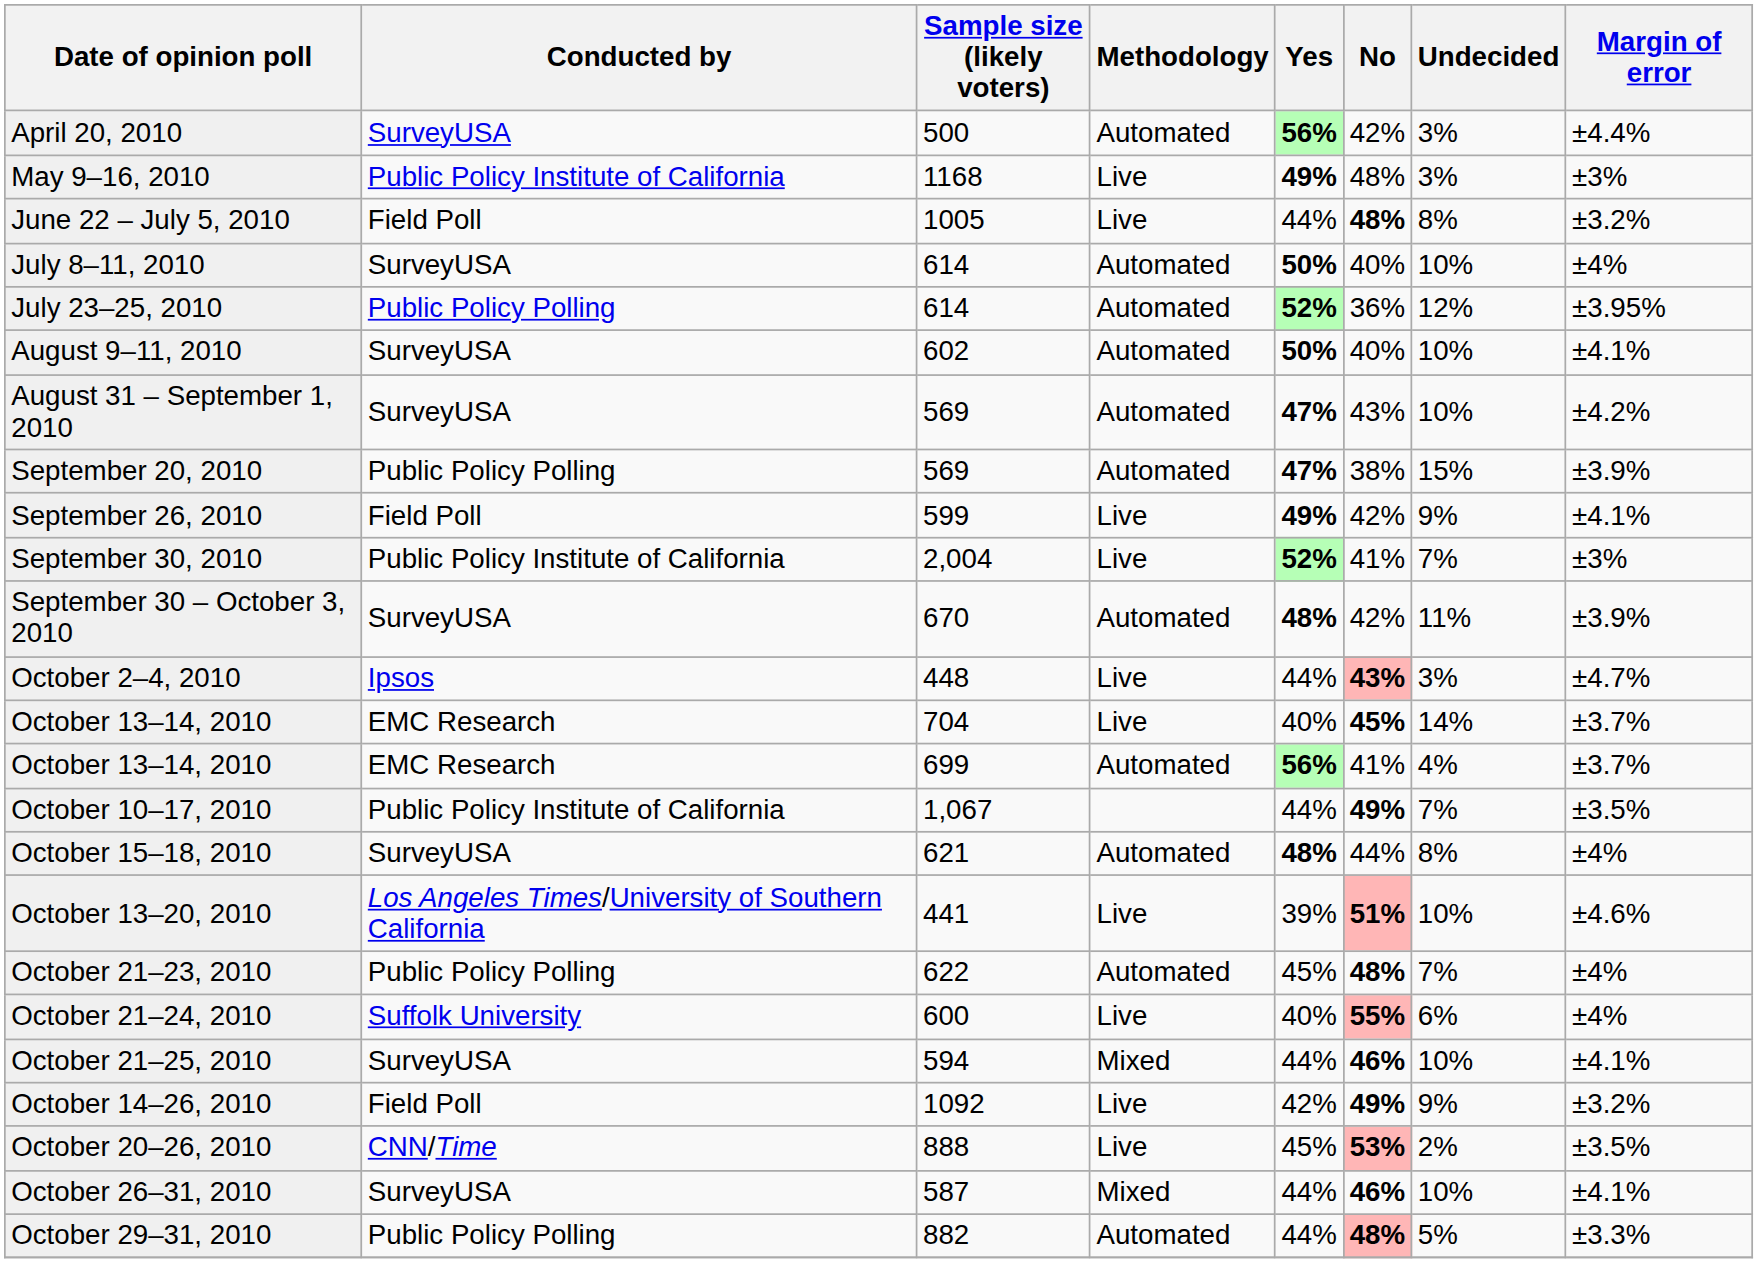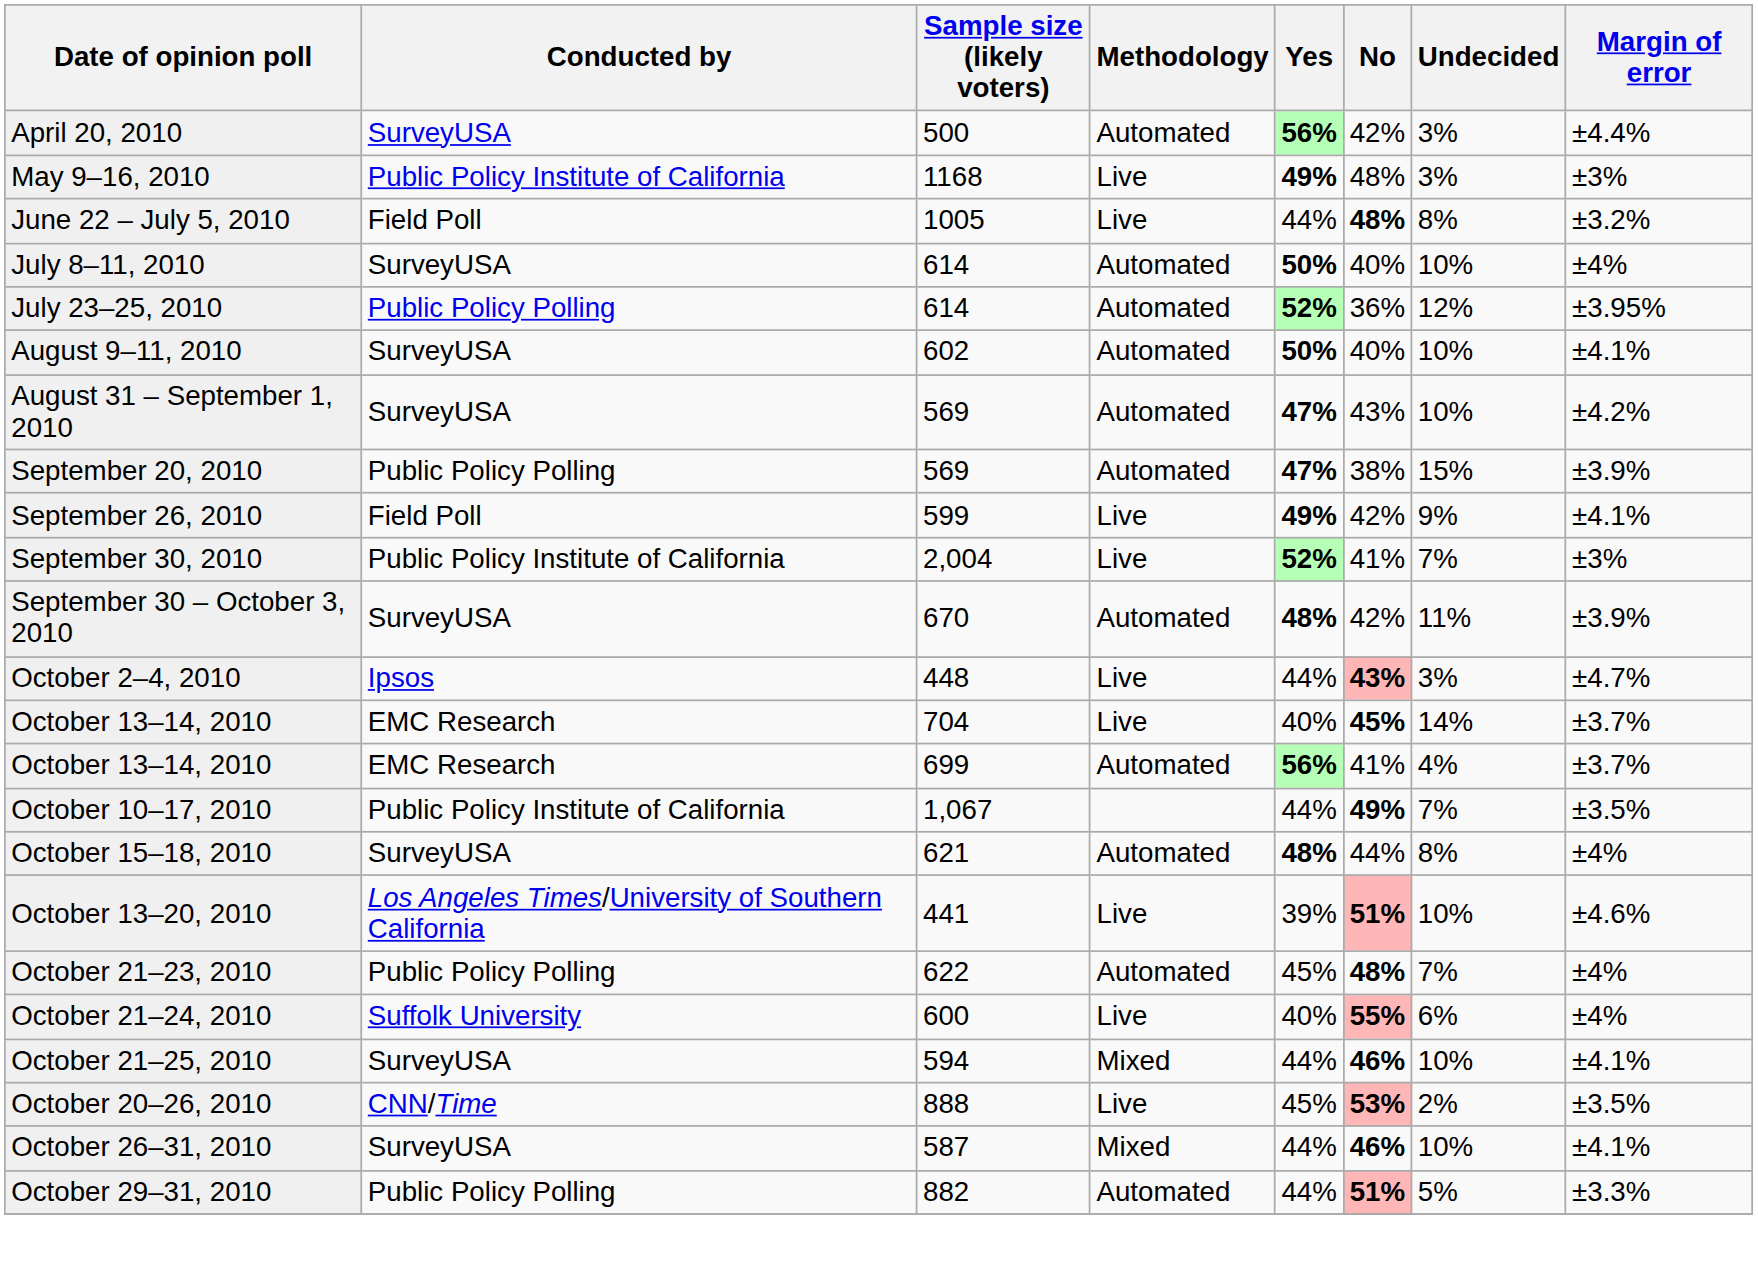 <table class="wikitable" style="width:80%">
 <tr>
 <th>Date of opinion poll</th>
 <th>Conducted by</th>
 <th><a href='#'>Sample size</a><br>(likely voters)</th>
 <th>Methodology</th>
 <th>Yes</th>
 <th>No</th>
 <th>Undecided</th>
 <th><a href='#'>Margin of error</a></th>
 </tr>
 <tr>
 <td style="background:#f0f0f0;">April 20, 2010</td>
 <td><a href='#'>SurveyUSA</a></td>
 <td>500</td>
 <td>Automated</td>
 <td style="background:#b6ffb6;"><strong>56%</strong></td>
 <td>42%</td>
 <td>3%</td>
 <td>±4.4%</td>
 </tr>
 <tr>
 <td style="background:#f0f0f0;">May 9–16, 2010</td>
 <td><a href='#'>Public Policy Institute of California</a></td>
 <td>1168</td>
 <td>Live</td>
 <td><strong>49%</strong></td>
 <td>48%</td>
 <td>3%</td>
 <td>±3%</td>
 </tr>
 <tr>
 <td style="background:#f0f0f0;">June 22 – July 5, 2010</td>
 <td>Field Poll</td>
 <td>1005</td>
 <td>Live</td>
 <td>44%</td>
 <td><strong>48%</strong></td>
 <td>8%</td>
 <td>±3.2%</td>
 </tr>
 <tr>
 <td style="background:#f0f0f0;">July 8–11, 2010</td>
 <td>SurveyUSA</td>
 <td>614</td>
 <td>Automated</td>
 <td><strong>50%</strong></td>
 <td>40%</td>
 <td>10%</td>
 <td>±4%</td>
 </tr>
 <tr>
 <td style="background:#f0f0f0;">July 23–25, 2010</td>
 <td><a href='#'>Public Policy Polling</a></td>
 <td>614</td>
 <td>Automated</td>
 <td style="background:#b6ffb6;"><strong>52%</strong></td>
 <td>36%</td>
 <td>12%</td>
 <td>±3.95%</td>
 </tr>
 <tr>
 <td style="background:#f0f0f0;">August 9–11, 2010</td>
 <td>SurveyUSA</td>
 <td>602</td>
 <td>Automated</td>
 <td><strong>50%</strong></td>
 <td>40%</td>
 <td>10%</td>
 <td>±4.1%</td>
 </tr>
 <tr>
 <td style="background:#f0f0f0;">August 31 – September 1, 2010</td>
 <td>SurveyUSA</td>
 <td>569</td>
 <td>Automated</td>
 <td><strong>47%</strong></td>
 <td>43%</td>
 <td>10%</td>
 <td>±4.2%</td>
 </tr>
 <tr>
 <td style="background:#f0f0f0;">September 20, 2010</td>
 <td>Public Policy Polling</td>
 <td>569</td>
 <td>Automated</td>
 <td><strong>47%</strong></td>
 <td>38%</td>
 <td>15%</td>
 <td>±3.9%</td>
 </tr>
 <tr>
 <td style="background:#f0f0f0;">September 26, 2010</td>
 <td>Field Poll</td>
 <td>599</td>
 <td>Live</td>
 <td><strong>49%</strong></td>
 <td>42%</td>
 <td>9%</td>
 <td>±4.1%</td>
 </tr>
 <tr>
 <td style="background:#f0f0f0;">September 30, 2010</td>
 <td>Public Policy Institute of California</td>
 <td>2,004</td>
 <td>Live</td>
 <td style="background:#b6ffb6;"><strong>52%</strong></td>
 <td>41%</td>
 <td>7%</td>
 <td>±3%</td>
 </tr>
 <tr>
 <td style="background:#f0f0f0;">September 30 – October 3, 2010</td>
 <td>SurveyUSA</td>
 <td>670</td>
 <td>Automated</td>
 <td><strong>48%</strong></td>
 <td>42%</td>
 <td>11%</td>
 <td>±3.9%</td>
 </tr>
 <tr>
 <td style="background:#f0f0f0;">October 2–4, 2010</td>
 <td><a href='#'>Ipsos</a></td>
 <td>448</td>
 <td>Live</td>
 <td>44%</td>
 <td style="background:#ffb6b6;"><strong>43%</strong></td>
 <td>3%</td>
 <td>±4.7%</td>
 </tr>
 <tr>
 <td style="background:#f0f0f0;">October 13–14, 2010</td>
 <td>EMC Research</td>
 <td>704</td>
 <td>Live</td>
 <td>40%</td>
 <td><strong>45%</strong></td>
 <td>14%</td>
 <td>±3.7%</td>
 </tr>
 <tr>
 <td style="background:#f0f0f0;">October 13–14, 2010</td>
 <td>EMC Research</td>
 <td>699</td>
 <td>Automated</td>
 <td style="background:#b6ffb6;"><strong>56%</strong></td>
 <td>41%</td>
 <td>4%</td>
 <td>±3.7%</td>
 </tr>
 <tr>
 <td style="background:#f0f0f0;">October 10–17, 2010</td>
 <td>Public Policy Institute of California</td>
 <td>1,067</td>
 <td></td>
 <td>44%</td>
 <td><strong>49%</strong></td>
 <td>7%</td>
 <td>±3.5%</td>
 </tr>
 <tr>
 <td style="background:#f0f0f0;">October 15–18, 2010</td>
 <td>SurveyUSA</td>
 <td>621</td>
 <td>Automated</td>
 <td><strong>48%</strong></td>
 <td>44%</td>
 <td>8%</td>
 <td>±4%</td>
 </tr>
 <tr>
 <td style="background:#f0f0f0;">October 13–20, 2010</td>
 <td><em><a href='#'>Los Angeles Times</a></em>/<a href='#'>University of Southern California</a></td>
 <td>441</td>
 <td>Live</td>
 <td>39%</td>
 <td style="background:#ffb6b6;"><strong>51%</strong></td>
 <td>10%</td>
 <td>±4.6%</td>
 </tr>
 <tr>
 <td style="background:#f0f0f0;">October 21–23, 2010</td>
 <td>Public Policy Polling</td>
 <td>622</td>
 <td>Automated</td>
 <td>45%</td>
 <td><strong>48%</strong></td>
 <td>7%</td>
 <td>±4%</td>
 </tr>
 <tr>
 <td style="background:#f0f0f0;">October 21–24, 2010</td>
 <td><a href='#'>Suffolk University</a></td>
 <td>600</td>
 <td>Live</td>
 <td>40%</td>
 <td style="background:#ffb6b6;"><strong>55%</strong></td>
 <td>6%</td>
 <td>±4%</td>
 </tr>
 <tr>
 <td style="background:#f0f0f0;">October 21–25, 2010</td>
 <td>SurveyUSA</td>
 <td>594</td>
 <td>Mixed</td>
 <td>44%</td>
 <td><strong>46%</strong></td>
 <td>10%</td>
 <td>±4.1%</td>
 </tr>
 <tr>
-<td style="background:#f0f0f0;">October 14–26, 2010</td>
-<td>Field Poll</td>
-<td>1092</td>
-<td>Live</td>
-<td>42%</td>
-<td><strong>49%</strong></td>
-<td>9%</td>
-<td>±3.2%</td>
-</tr>
-<tr>
 <td style="background:#f0f0f0;">October 20–26, 2010</td>
 <td><a href='#'>CNN</a>/<em><a href='#'>Time</a></em></td>
 <td>888</td>
 <td>Live</td>
 <td>45%</td>
 <td style="background:#ffb6b6;"><strong>53%</strong></td>
 <td>2%</td>
 <td>±3.5%</td>
 </tr>
 <tr>
 <td style="background:#f0f0f0;">October 26–31, 2010</td>
 <td>SurveyUSA</td>
 <td>587</td>
 <td>Mixed</td>
 <td>44%</td>
 <td><strong>46%</strong></td>
 <td>10%</td>
 <td>±4.1%</td>
 </tr>
 <tr>
 <td style="background:#f0f0f0;">October 29–31, 2010</td>
 <td>Public Policy Polling</td>
 <td>882</td>
 <td>Automated</td>
 <td>44%</td>
-<td style="background:#ffb6b6;"><strong>48%</strong></td>
+<td style="background:#ffb6b6;"><strong>51%</strong></td>
 <td>5%</td>
 <td>±3.3%</td>
 </tr>
 <tr>
 </tr>
 </table>
